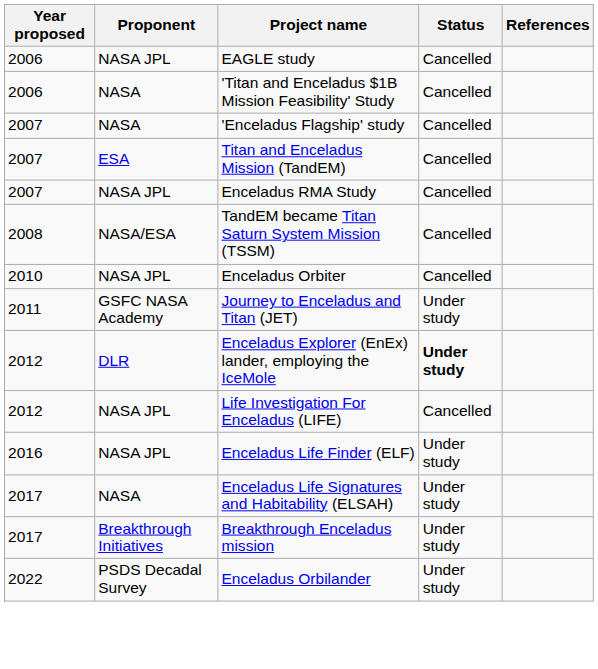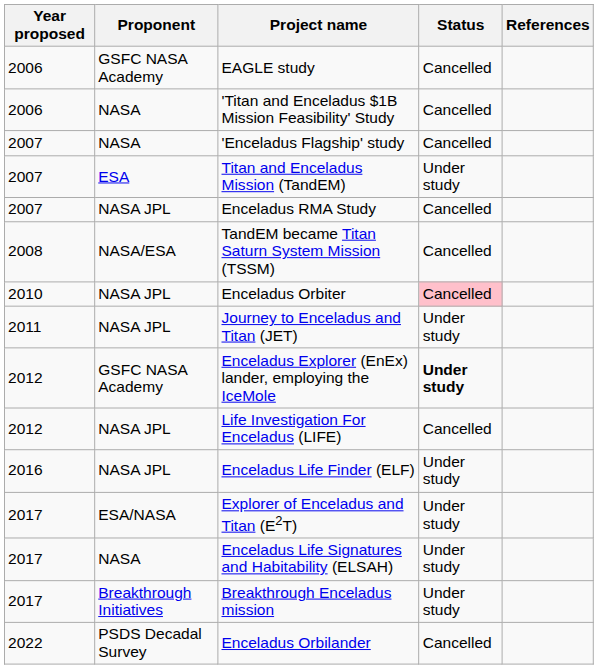 <table class="wikitable">
 <tr>
 <th>Year proposed</th>
 <th>Proponent</th>
 <th>Project name</th>
 <th>Status</th>
 <th>References</th>
 </tr>
 <tr>
 <td>2006</td>
-<td>NASA JPL</td>
+<td>GSFC NASA Academy</td>
 <td>EAGLE study</td>
 <td>Cancelled</td>
 <td></td>
 </tr>
 <tr>
 <td>2006</td>
 <td>NASA</td>
 <td>'Titan and Enceladus $1B Mission Feasibility' Study</td>
 <td>Cancelled</td>
 <td></td>
 </tr>
 <tr>
 <td>2007</td>
 <td>NASA</td>
 <td>'Enceladus Flagship' study</td>
 <td>Cancelled</td>
 <td></td>
 </tr>
 <tr>
 <td>2007</td>
 <td><a href='#'>ESA</a></td>
 <td><a href='#'>Titan and Enceladus Mission</a> (TandEM)</td>
-<td>Cancelled</td>
+<td>Under study</td>
 <td></td>
 </tr>
 <tr>
 <td>2007</td>
 <td>NASA JPL</td>
 <td>Enceladus RMA Study</td>
 <td>Cancelled</td>
 <td></td>
 </tr>
 <tr>
 <td>2008</td>
 <td>NASA/ESA</td>
 <td>TandEM became <a href='#'>Titan Saturn System Mission</a> (TSSM)</td>
 <td>Cancelled</td>
 <td></td>
 </tr>
 <tr>
 <td>2010</td>
 <td>NASA JPL</td>
 <td>Enceladus Orbiter</td>
-<td>Cancelled</td>
+<td style="background: pink;">Cancelled</td>
 <td></td>
 </tr>
 <tr>
 <td>2011</td>
-<td>GSFC NASA Academy</td>
+<td>NASA JPL</td>
 <td><a href='#'>Journey to Enceladus and Titan</a> (JET)</td>
 <td>Under study</td>
 <td></td>
 </tr>
 <tr>
 <td>2012</td>
-<td><a href='#'>DLR</a></td>
+<td>GSFC NASA Academy</td>
 <td><a href='#'>Enceladus Explorer</a> (EnEx) lander, employing the <a href='#'>IceMole</a></td>
 <td><strong>Under study</strong></td>
 <td></td>
 </tr>
 <tr>
 <td>2012</td>
 <td>NASA JPL</td>
 <td><a href='#'>Life Investigation For Enceladus</a> (LIFE)</td>
 <td>Cancelled</td>
 <td></td>
 </tr>
 <tr>
 <td>2016</td>
 <td>NASA JPL</td>
 <td><a href='#'>Enceladus Life Finder</a> (ELF)</td>
+<td>Under study</td>
+<td></td>
+</tr>
+<tr>
+<td>2017</td>
+<td>ESA/NASA</td>
+<td><a href='#'>Explorer of Enceladus and Titan</a> (E<sup>2</sup>T)</td>
 <td>Under study</td>
 <td></td>
 </tr>
 <tr>
 <td>2017</td>
 <td>NASA</td>
 <td><a href='#'>Enceladus Life Signatures and Habitability</a> (ELSAH)</td>
 <td>Under study</td>
 <td></td>
 </tr>
 <tr>
 <td>2017</td>
 <td><a href='#'>Breakthrough Initiatives</a></td>
 <td><a href='#'>Breakthrough Enceladus mission</a></td>
 <td>Under study</td>
 <td></td>
 </tr>
 <tr>
 <td>2022</td>
 <td>PSDS Decadal Survey</td>
 <td><a href='#'>Enceladus Orbilander</a></td>
-<td>Under study</td>
+<td>Cancelled</td>
 <td></td>
 </tr>
 </table>
